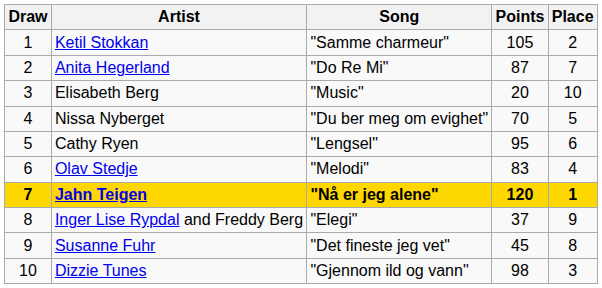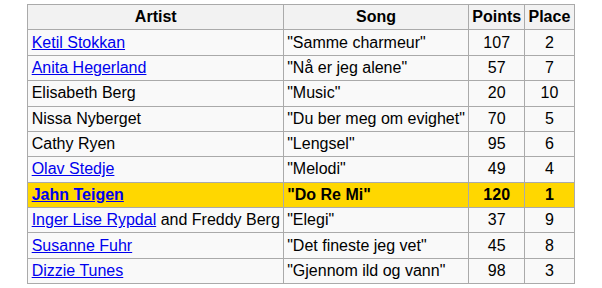 <table class="sortable wikitable" style="margin: 1em auto 1em auto; text-align:center">
 <tr>
-<th>Draw</th>
 <th>Artist</th>
 <th>Song</th>
 <th>Points</th>
 <th>Place</th>
 </tr>
 <tr>
-<td>1</td>
 <td align="left"><a href='#'>Ketil Stokkan</a></td>
 <td align="left">"Samme charmeur"</td>
-<td>105</td>
+<td>107</td>
 <td>2</td>
 </tr>
 <tr>
-<td>2</td>
 <td align="left"><a href='#'>Anita Hegerland</a></td>
-<td align="left">"Do Re Mi"</td>
-<td>87</td>
+<td align="left">"Nå er jeg alene"</td>
+<td>57</td>
 <td>7</td>
 </tr>
 <tr>
-<td>3</td>
 <td align="left">Elisabeth Berg</td>
 <td align="left">"Music"</td>
 <td>20</td>
 <td>10</td>
 </tr>
 <tr>
-<td>4</td>
 <td align="left">Nissa Nyberget</td>
 <td align="left">"Du ber meg om evighet"</td>
 <td>70</td>
 <td>5</td>
 </tr>
 <tr>
-<td>5</td>
 <td align="left">Cathy Ryen</td>
 <td align="left">"Lengsel"</td>
 <td>95</td>
 <td>6</td>
 </tr>
 <tr>
-<td>6</td>
 <td align="left"><a href='#'>Olav Stedje</a></td>
 <td align="left">"Melodi"</td>
-<td>83</td>
+<td>49</td>
 <td>4</td>
 </tr>
 <tr style="font-weight:bold; background:gold;">
-<td>7</td>
 <td align="left"><a href='#'>Jahn Teigen</a></td>
-<td align="left">"Nå er jeg alene"</td>
+<td align="left">"Do Re Mi"</td>
 <td>120</td>
 <td>1</td>
 </tr>
 <tr>
-<td>8</td>
 <td align="left"><a href='#'>Inger Lise Rypdal</a> and Freddy Berg</td>
 <td align="left">"Elegi"</td>
 <td>37</td>
 <td>9</td>
 </tr>
 <tr>
-<td>9</td>
 <td align="left"><a href='#'>Susanne Fuhr</a></td>
 <td align="left">"Det fineste jeg vet"</td>
 <td>45</td>
 <td>8</td>
 </tr>
 <tr>
-<td>10</td>
 <td align="left"><a href='#'>Dizzie Tunes</a></td>
 <td align="left">"Gjennom ild og vann"</td>
 <td>98</td>
 <td>3</td>
 </tr>
 </table>
